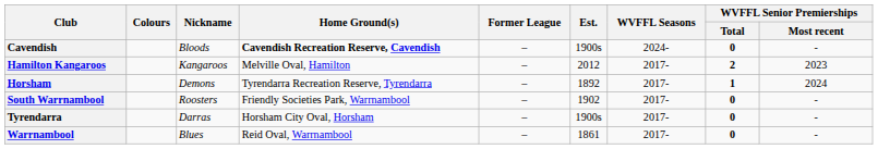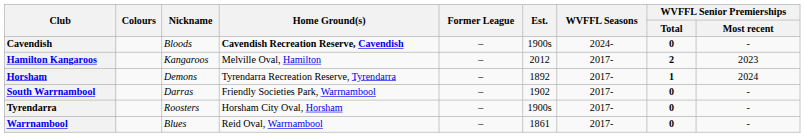 <table class="wikitable sortable mw-collapsible mw-collapsed" style="text-align:center; width:100%">
 <tr>
 <th rowspan="2">Club</th>
 <th rowspan="2">Colours</th>
 <th rowspan="2">Nickname</th>
 <th rowspan="2">Home Ground(s)</th>
 <th rowspan="2">Former League</th>
 <th rowspan="2">Est.</th>
 <th rowspan="2">WVFFL Seasons</th>
 <th colspan="2">WVFFL Senior Premierships</th>
 </tr>
 <tr>
 <th>Total</th>
 <th>Most recent</th>
 </tr>
 <tr>
 <th style="text-align:left">Cavendish</th>
 <td></td>
 <td align="left"><em>Bloods</em></td>
 <td align="left"><strong>Cavendish Recreation Reserve, <a href='#'>Cavendish</a></strong></td>
 <td align="center">–</td>
 <td align="center">1900s</td>
 <td align="center">2024-</td>
 <td align="center"><strong>0</strong></td>
 <td>-</td>
 </tr>
 <tr>
 <th style="text-align:left"><a href='#'>Hamilton Kangaroos</a></th>
 <td></td>
 <td align="left"><em>Kangaroos</em></td>
 <td align="left">Melville Oval, <a href='#'>Hamilton</a></td>
 <td align="center">–</td>
 <td align="center">2012</td>
 <td align="center">2017-</td>
 <td align="center"><strong>2</strong></td>
 <td>2023</td>
 </tr>
 <tr>
 <th style="text-align:left"><a href='#'>Horsham</a></th>
 <td></td>
 <td align="left"><em>Demons</em></td>
 <td align="left">Tyrendarra Recreation Reserve, <a href='#'>Tyrendarra</a></td>
 <td align="center">–</td>
 <td align="center">1892</td>
 <td align="center">2017-</td>
 <td align="center"><strong>1</strong></td>
 <td>2024</td>
 </tr>
 <tr>
 <th style="text-align:left"><a href='#'>South Warrnambool</a></th>
 <td></td>
-<td align="left"><em>Roosters</em></td>
+<td align="left"><em>Darras</em></td>
 <td align="left">Friendly Societies Park, <a href='#'>Warrnambool</a></td>
 <td align="center">–</td>
 <td align="center">1902</td>
 <td align="center">2017-</td>
 <td align="center"><strong>0</strong></td>
 <td>-</td>
 </tr>
 <tr>
 <th style="text-align:left">Tyrendarra</th>
 <td></td>
-<td align="left"><em>Darras</em></td>
+<td align="left"><em>Roosters</em></td>
 <td align="left">Horsham City Oval, <a href='#'>Horsham</a></td>
 <td align="center">–</td>
 <td align="center">1900s</td>
 <td align="center">2017-</td>
 <td align="center"><strong>0</strong></td>
 <td>-</td>
 </tr>
 <tr>
 <th style="text-align:left"><a href='#'>Warrnambool</a></th>
 <td></td>
 <td align="left"><em>Blues</em></td>
 <td align="left">Reid Oval, <a href='#'>Warrnambool</a></td>
 <td align="center">–</td>
 <td align="center">1861</td>
 <td align="center">2017-</td>
 <td align="center"><strong>0</strong></td>
 <td>-</td>
 </tr>
 </table>
